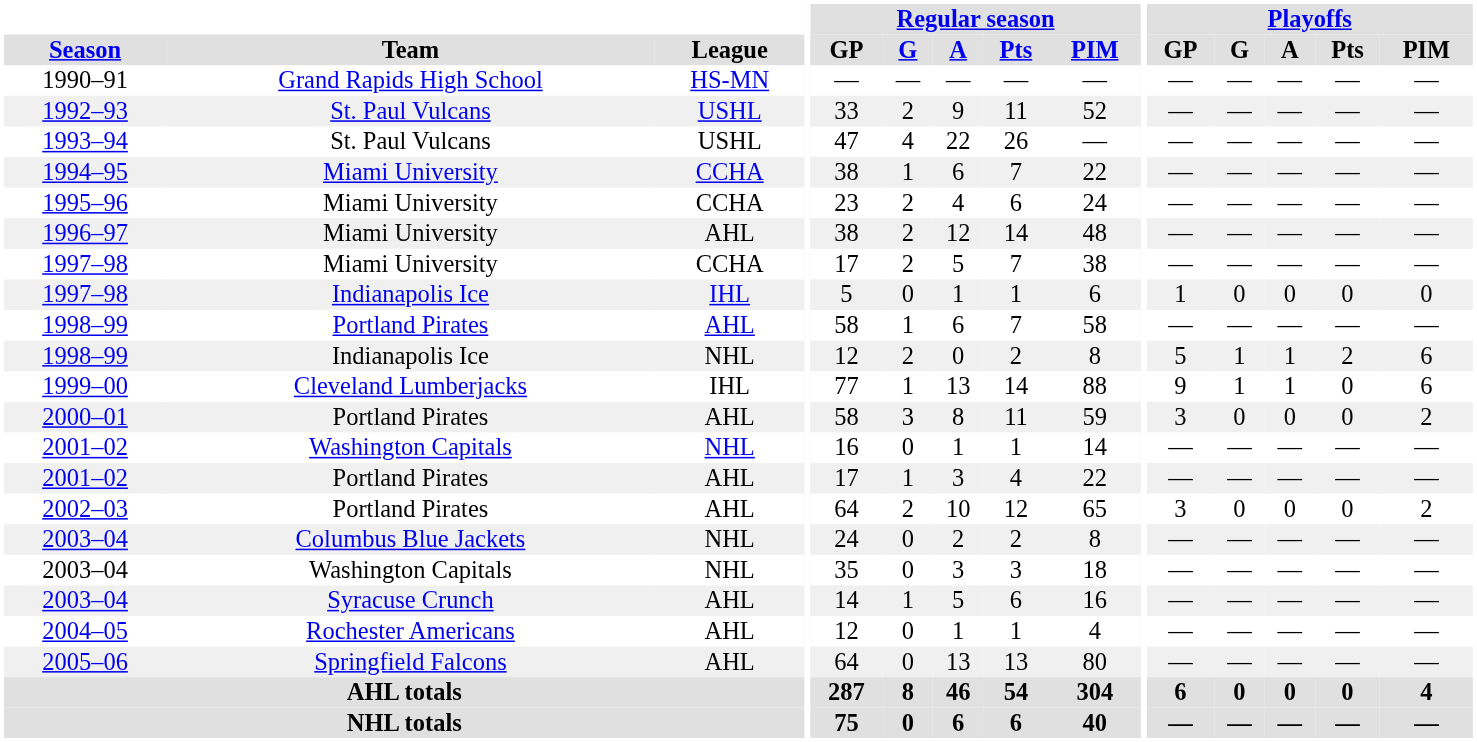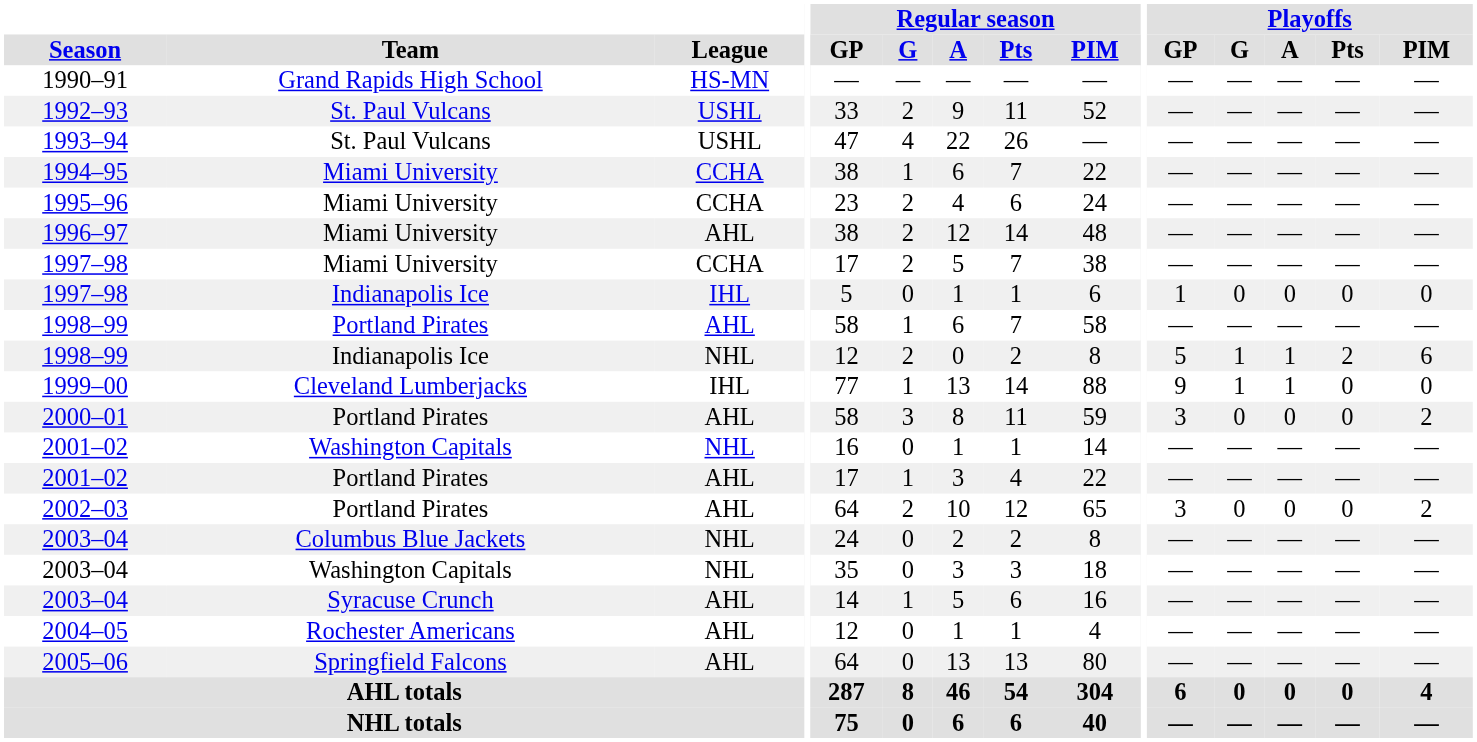 <table border="0" cellpadding="1" cellspacing="0" style="text-align:center; width:60em">
 <tr bgcolor="#e0e0e0">
 <th colspan="3" bgcolor="#ffffff"></th>
 <th rowspan="100" bgcolor="#ffffff"></th>
 <th colspan="5"><a href='#'>Regular season</a></th>
 <th rowspan="100" bgcolor="#ffffff"></th>
 <th colspan="5"><a href='#'>Playoffs</a></th>
 </tr>
 <tr bgcolor="#e0e0e0">
 <th><a href='#'>Season</a></th>
 <th>Team</th>
 <th>League</th>
 <th>GP</th>
 <th><a href='#'>G</a></th>
 <th><a href='#'>A</a></th>
 <th><a href='#'>Pts</a></th>
 <th><a href='#'>PIM</a></th>
 <th>GP</th>
 <th>G</th>
 <th>A</th>
 <th>Pts</th>
 <th>PIM</th>
 </tr>
 <tr>
 <td>1990–91</td>
 <td><a href='#'>Grand Rapids High School</a></td>
 <td><a href='#'>HS-MN</a></td>
 <td>—</td>
 <td>—</td>
 <td>—</td>
 <td>—</td>
 <td>—</td>
 <td>—</td>
 <td>—</td>
 <td>—</td>
 <td>—</td>
 <td>—</td>
 </tr>
 <tr bgcolor="#f0f0f0">
 <td><a href='#'>1992–93</a></td>
 <td><a href='#'>St. Paul Vulcans</a></td>
 <td><a href='#'>USHL</a></td>
 <td>33</td>
 <td>2</td>
 <td>9</td>
 <td>11</td>
 <td>52</td>
 <td>—</td>
 <td>—</td>
 <td>—</td>
 <td>—</td>
 <td>—</td>
 </tr>
 <tr>
 <td><a href='#'>1993–94</a></td>
 <td>St. Paul Vulcans</td>
 <td>USHL</td>
 <td>47</td>
 <td>4</td>
 <td>22</td>
 <td>26</td>
 <td>—</td>
 <td>—</td>
 <td>—</td>
 <td>—</td>
 <td>—</td>
 <td>—</td>
 </tr>
 <tr bgcolor="#f0f0f0">
 <td><a href='#'>1994–95</a></td>
 <td><a href='#'>Miami University</a></td>
 <td><a href='#'>CCHA</a></td>
 <td>38</td>
 <td>1</td>
 <td>6</td>
 <td>7</td>
 <td>22</td>
 <td>—</td>
 <td>—</td>
 <td>—</td>
 <td>—</td>
 <td>—</td>
 </tr>
 <tr>
 <td><a href='#'>1995–96</a></td>
 <td>Miami University</td>
 <td>CCHA</td>
 <td>23</td>
 <td>2</td>
 <td>4</td>
 <td>6</td>
 <td>24</td>
 <td>—</td>
 <td>—</td>
 <td>—</td>
 <td>—</td>
 <td>—</td>
 </tr>
 <tr bgcolor="#f0f0f0">
 <td><a href='#'>1996–97</a></td>
 <td>Miami University</td>
 <td>AHL</td>
 <td>38</td>
 <td>2</td>
 <td>12</td>
 <td>14</td>
 <td>48</td>
 <td>—</td>
 <td>—</td>
 <td>—</td>
 <td>—</td>
 <td>—</td>
 </tr>
 <tr>
 <td><a href='#'>1997–98</a></td>
 <td>Miami University</td>
 <td>CCHA</td>
 <td>17</td>
 <td>2</td>
 <td>5</td>
 <td>7</td>
 <td>38</td>
 <td>—</td>
 <td>—</td>
 <td>—</td>
 <td>—</td>
 <td>—</td>
 </tr>
 <tr bgcolor="#f0f0f0">
 <td><a href='#'>1997–98</a></td>
 <td><a href='#'>Indianapolis Ice</a></td>
 <td><a href='#'>IHL</a></td>
 <td>5</td>
 <td>0</td>
 <td>1</td>
 <td>1</td>
 <td>6</td>
 <td>1</td>
 <td>0</td>
 <td>0</td>
 <td>0</td>
 <td>0</td>
 </tr>
 <tr>
 <td><a href='#'>1998–99</a></td>
 <td><a href='#'>Portland Pirates</a></td>
 <td><a href='#'>AHL</a></td>
 <td>58</td>
 <td>1</td>
 <td>6</td>
 <td>7</td>
 <td>58</td>
 <td>—</td>
 <td>—</td>
 <td>—</td>
 <td>—</td>
 <td>—</td>
 </tr>
 <tr bgcolor="#f0f0f0">
 <td><a href='#'>1998–99</a></td>
 <td>Indianapolis Ice</td>
 <td>NHL</td>
 <td>12</td>
 <td>2</td>
 <td>0</td>
 <td>2</td>
 <td>8</td>
 <td>5</td>
 <td>1</td>
 <td>1</td>
 <td>2</td>
 <td>6</td>
 </tr>
 <tr>
 <td><a href='#'>1999–00</a></td>
 <td><a href='#'>Cleveland Lumberjacks</a></td>
 <td>IHL</td>
 <td>77</td>
 <td>1</td>
 <td>13</td>
 <td>14</td>
 <td>88</td>
 <td>9</td>
 <td>1</td>
 <td>1</td>
 <td>0</td>
-<td>6</td>
+<td>0</td>
 </tr>
 <tr bgcolor="#f0f0f0">
 <td><a href='#'>2000–01</a></td>
 <td>Portland Pirates</td>
 <td>AHL</td>
 <td>58</td>
 <td>3</td>
 <td>8</td>
 <td>11</td>
 <td>59</td>
 <td>3</td>
 <td>0</td>
 <td>0</td>
 <td>0</td>
 <td>2</td>
 </tr>
 <tr>
 <td><a href='#'>2001–02</a></td>
 <td><a href='#'>Washington Capitals</a></td>
 <td><a href='#'>NHL</a></td>
 <td>16</td>
 <td>0</td>
 <td>1</td>
 <td>1</td>
 <td>14</td>
 <td>—</td>
 <td>—</td>
 <td>—</td>
 <td>—</td>
 <td>—</td>
 </tr>
 <tr bgcolor="#f0f0f0">
 <td><a href='#'>2001–02</a></td>
 <td>Portland Pirates</td>
 <td>AHL</td>
 <td>17</td>
 <td>1</td>
 <td>3</td>
 <td>4</td>
 <td>22</td>
 <td>—</td>
 <td>—</td>
 <td>—</td>
 <td>—</td>
 <td>—</td>
 </tr>
 <tr>
 <td><a href='#'>2002–03</a></td>
 <td>Portland Pirates</td>
 <td>AHL</td>
 <td>64</td>
 <td>2</td>
 <td>10</td>
 <td>12</td>
 <td>65</td>
 <td>3</td>
 <td>0</td>
 <td>0</td>
 <td>0</td>
 <td>2</td>
 </tr>
 <tr bgcolor="#f0f0f0">
 <td><a href='#'>2003–04</a></td>
 <td><a href='#'>Columbus Blue Jackets</a></td>
 <td>NHL</td>
 <td>24</td>
 <td>0</td>
 <td>2</td>
 <td>2</td>
 <td>8</td>
 <td>—</td>
 <td>—</td>
 <td>—</td>
 <td>—</td>
 <td>—</td>
 </tr>
 <tr>
 <td>2003–04</td>
 <td>Washington Capitals</td>
 <td>NHL</td>
 <td>35</td>
 <td>0</td>
 <td>3</td>
 <td>3</td>
 <td>18</td>
 <td>—</td>
 <td>—</td>
 <td>—</td>
 <td>—</td>
 <td>—</td>
 </tr>
 <tr bgcolor="#f0f0f0">
 <td><a href='#'>2003–04</a></td>
 <td><a href='#'>Syracuse Crunch</a></td>
 <td>AHL</td>
 <td>14</td>
 <td>1</td>
 <td>5</td>
 <td>6</td>
 <td>16</td>
 <td>—</td>
 <td>—</td>
 <td>—</td>
 <td>—</td>
 <td>—</td>
 </tr>
 <tr>
 <td><a href='#'>2004–05</a></td>
 <td><a href='#'>Rochester Americans</a></td>
 <td>AHL</td>
 <td>12</td>
 <td>0</td>
 <td>1</td>
 <td>1</td>
 <td>4</td>
 <td>—</td>
 <td>—</td>
 <td>—</td>
 <td>—</td>
 <td>—</td>
 </tr>
 <tr bgcolor="#f0f0f0">
 <td><a href='#'>2005–06</a></td>
 <td><a href='#'>Springfield Falcons</a></td>
 <td>AHL</td>
 <td>64</td>
 <td>0</td>
 <td>13</td>
 <td>13</td>
 <td>80</td>
 <td>—</td>
 <td>—</td>
 <td>—</td>
 <td>—</td>
 <td>—</td>
 </tr>
 <tr bgcolor="#e0e0e0">
 <th colspan="3">AHL totals</th>
 <th>287</th>
 <th>8</th>
 <th>46</th>
 <th>54</th>
 <th>304</th>
 <th>6</th>
 <th>0</th>
 <th>0</th>
 <th>0</th>
 <th>4</th>
 </tr>
 <tr bgcolor="#e0e0e0">
 <th colspan="3">NHL totals</th>
 <th>75</th>
 <th>0</th>
 <th>6</th>
 <th>6</th>
 <th>40</th>
 <th>—</th>
 <th>—</th>
 <th>—</th>
 <th>—</th>
 <th>—</th>
 </tr>
 </table>
